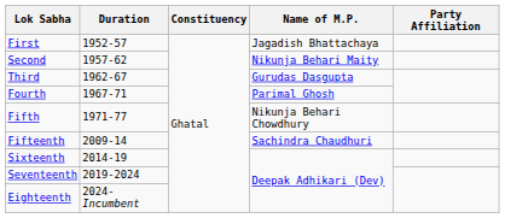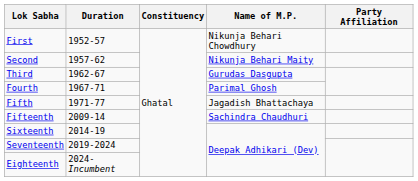 <table class="wikitable sortable">
 <tr>
 <th>Lok Sabha</th>
 <th>Duration</th>
 <th>Constituency</th>
 <th>Name of M.P.</th>
 <th colspan=2>Party Affiliation</th>
 </tr>
 <tr>
 <td><a href='#'>First</a></td>
 <td>1952-57</td>
 <td rowspan=9>Ghatal</td>
-<td>Jagadish Bhattachaya</td>
+<td>Nikunja Behari Chowdhury</td>
 <td></td>
 </tr>
 <tr>
 <td><a href='#'>Second</a></td>
 <td>1957-62</td>
 <td><a href='#'>Nikunja Behari Maity</a></td>
 <td></td>
 </tr>
 <tr>
 <td><a href='#'>Third</a></td>
 <td>1962-67</td>
 <td><a href='#'>Gurudas Dasgupta</a></td>
 </tr>
 <tr>
 <td><a href='#'>Fourth</a></td>
 <td>1967-71</td>
 <td><a href='#'>Parimal Ghosh</a></td>
 </tr>
 <tr>
 <td><a href='#'>Fifth</a></td>
 <td>1971-77</td>
-<td>Nikunja Behari Chowdhury</td>
+<td>Jagadish Bhattachaya</td>
 <td></td>
 </tr>
 <tr>
 <td><a href='#'>Fifteenth</a></td>
 <td>2009-14</td>
 <td><a href='#'>Sachindra Chaudhuri</a></td>
 <td></td>
 </tr>
 <tr>
 <td><a href='#'>Sixteenth</a></td>
 <td>2014-19</td>
 <td rowspan="3"><a href='#'>Deepak Adhikari (Dev)</a></td>
 <td></td>
 </tr>
 <tr>
 <td><a href='#'>Seventeenth</a></td>
 <td>2019-2024</td>
 </tr>
 <tr>
 <td><a href='#'>Eighteenth</a></td>
 <td>2024-<em>Incumbent</em></td>
 </tr>
 </table>
